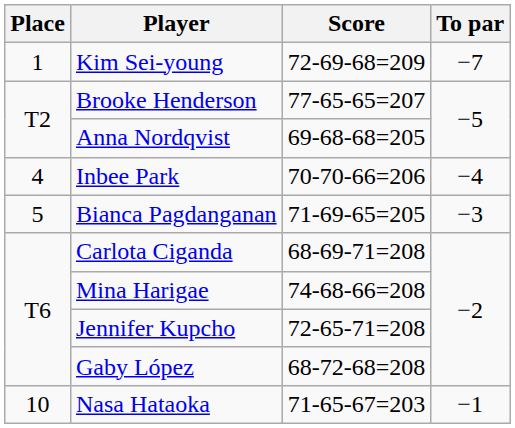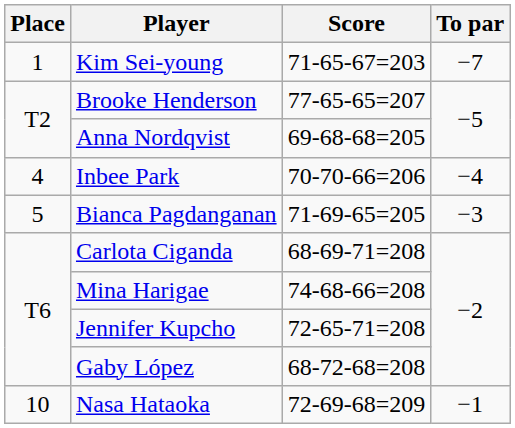 <table class="wikitable">
 <tr>
 <th>Place</th>
 <th>Player</th>
 <th>Score</th>
 <th>To par</th>
 </tr>
 <tr>
 <td align=center>1</td>
 <td> <a href='#'>Kim Sei-young</a></td>
-<td>72-69-68=209</td>
+<td>71-65-67=203</td>
 <td align=center>−7</td>
 </tr>
 <tr>
 <td align=center rowspan=2>T2</td>
 <td> <a href='#'>Brooke Henderson</a></td>
 <td>77-65-65=207</td>
 <td align=center rowspan=2>−5</td>
 </tr>
 <tr>
 <td> <a href='#'>Anna Nordqvist</a></td>
 <td>69-68-68=205</td>
 </tr>
 <tr>
 <td align=center>4</td>
 <td> <a href='#'>Inbee Park</a></td>
 <td>70-70-66=206</td>
 <td align=center>−4</td>
 </tr>
 <tr>
 <td align=center>5</td>
 <td> <a href='#'>Bianca Pagdanganan</a></td>
 <td>71-69-65=205</td>
 <td align=center>−3</td>
 </tr>
 <tr>
 <td align=center rowspan=4>T6</td>
 <td> <a href='#'>Carlota Ciganda</a></td>
 <td>68-69-71=208</td>
 <td align=center rowspan=4>−2</td>
 </tr>
 <tr>
 <td> <a href='#'>Mina Harigae</a></td>
 <td>74-68-66=208</td>
 </tr>
 <tr>
 <td> <a href='#'>Jennifer Kupcho</a></td>
 <td>72-65-71=208</td>
 </tr>
 <tr>
 <td> <a href='#'>Gaby López</a></td>
 <td>68-72-68=208</td>
 </tr>
 <tr>
 <td align=center>10</td>
 <td> <a href='#'>Nasa Hataoka</a></td>
-<td>71-65-67=203</td>
+<td>72-69-68=209</td>
 <td align=center>−1</td>
 </tr>
 </table>
